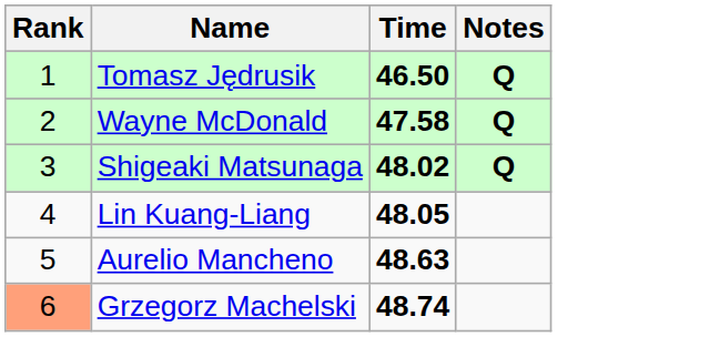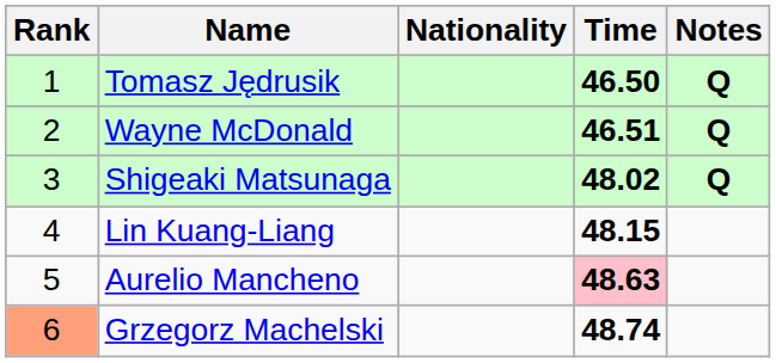 <table class="wikitable sortable" style="text-align:center">
 <tr>
 <th>Rank</th>
 <th>Name</th>
+<th>Nationality</th>
 <th>Time</th>
 <th>Notes</th>
 </tr>
 <tr bgcolor=ccffcc>
 <td>1</td>
 <td align=left><a href='#'>Tomasz Jędrusik</a></td>
+<td align=left></td>
 <td><strong>46.50</strong></td>
 <td><strong>Q</strong></td>
 </tr>
 <tr bgcolor=ccffcc>
 <td>2</td>
 <td align=left><a href='#'>Wayne McDonald</a></td>
-<td><strong>47.58</strong></td>
+<td align=left></td>
+<td><strong>46.51</strong></td>
 <td><strong>Q</strong></td>
 </tr>
 <tr bgcolor=ccffcc>
 <td>3</td>
 <td align=left><a href='#'>Shigeaki Matsunaga</a></td>
+<td align=left></td>
 <td><strong>48.02</strong></td>
 <td><strong>Q</strong></td>
 </tr>
 <tr>
 <td>4</td>
 <td align=left><a href='#'>Lin Kuang-Liang</a></td>
-<td><strong>48.05</strong></td>
+<td align=left></td>
+<td><strong>48.15</strong></td>
 <td></td>
 </tr>
 <tr>
 <td>5</td>
 <td align=left><a href='#'>Aurelio Mancheno</a></td>
-<td><strong>48.63</strong></td>
+<td align=left></td>
+<td style="background: pink;"><strong>48.63</strong></td>
 <td></td>
 </tr>
 <tr>
 <td style="background: lightsalmon;">6</td>
 <td align=left><a href='#'>Grzegorz Machelski</a></td>
+<td align=left></td>
 <td><strong>48.74</strong></td>
 <td></td>
 </tr>
 </table>
